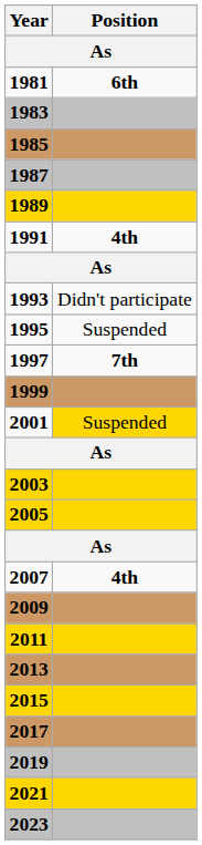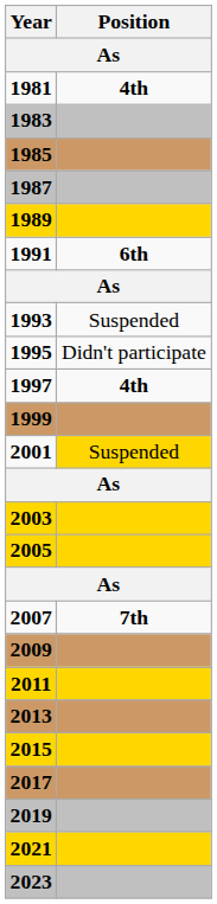 <table class="wikitable" style="text-align: center;">
 <tr>
 <th>Year</th>
 <th>Position</th>
 </tr>
 <tr>
 <th colspan=2>As </th>
 </tr>
 <tr>
 <td> <strong>1981</strong></td>
-<td><strong>6th</strong></td>
+<td><strong>4th</strong></td>
 </tr>
 <tr bgcolor=silver>
 <td> <strong>1983</strong></td>
 <td></td>
 </tr>
 <tr bgcolor=cc9966>
 <td> <strong>1985</strong></td>
 <td></td>
 </tr>
 <tr bgcolor=silver>
 <td> <strong>1987</strong></td>
 <td></td>
 </tr>
 <tr bgcolor=gold>
 <td> <strong>1989</strong></td>
 <td></td>
 </tr>
 <tr>
 <td> <strong>1991</strong></td>
-<td><strong>4th</strong></td>
+<td><strong>6th</strong></td>
 </tr>
 <tr>
 <th colspan=2>As </th>
 </tr>
 <tr>
 <td> <strong>1993</strong></td>
+<td>Suspended</td>
+</tr>
+<tr>
+<td> <strong>1995</strong></td>
 <td>Didn't participate</td>
 </tr>
 <tr>
-<td> <strong>1995</strong></td>
-<td>Suspended</td>
-</tr>
-<tr>
 <td> <strong>1997</strong></td>
-<td><strong>7th</strong></td>
+<td><strong>4th</strong></td>
 </tr>
 <tr bgcolor=cc9966>
 <td> <strong>1999</strong></td>
 <td></td>
 </tr>
 <tr>
 <td> <strong>2001</strong></td>
 <td style="background: gold;">Suspended</td>
 </tr>
 <tr>
 <th colspan=2>As </th>
 </tr>
 <tr bgcolor=gold>
 <td> <strong>2003</strong></td>
 <td></td>
 </tr>
 <tr bgcolor=gold>
 <td> <strong>2005</strong></td>
 <td></td>
 </tr>
 <tr>
 <th colspan=2>As </th>
 </tr>
 <tr>
 <td> <strong>2007</strong></td>
-<td><strong>4th</strong></td>
+<td><strong>7th</strong></td>
 </tr>
 <tr bgcolor=cc9966>
 <td> <strong>2009</strong></td>
 <td></td>
 </tr>
 <tr bgcolor=gold>
 <td> <strong>2011</strong></td>
 <td></td>
 </tr>
 <tr bgcolor=cc9966>
 <td> <strong>2013</strong></td>
 <td></td>
 </tr>
 <tr bgcolor=gold>
 <td> <strong>2015</strong></td>
 <td></td>
 </tr>
 <tr bgcolor=cc9966>
 <td> <strong>2017</strong></td>
 <td></td>
 </tr>
 <tr bgcolor=silver>
 <td> <strong>2019</strong></td>
 <td></td>
 </tr>
 <tr bgcolor=gold>
 <td> <strong>2021</strong></td>
 <td></td>
 </tr>
 <tr bgcolor=silver>
 <td> <strong>2023</strong></td>
 <td></td>
 </tr>
 </table>
